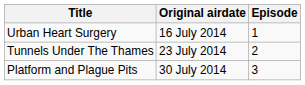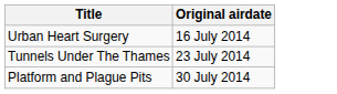 <table class="wikitable">
 <tr>
 <th>Title</th>
 <th>Original airdate</th>
-<th>Episode</th>
 </tr>
 <tr>
 <td>Urban Heart Surgery</td>
 <td>16 July 2014</td>
-<td>1</td>
 </tr>
 <tr>
 <td>Tunnels Under The Thames</td>
 <td>23 July 2014</td>
-<td>2</td>
 </tr>
 <tr>
 <td>Platform and Plague Pits</td>
 <td>30 July 2014</td>
-<td>3</td>
 </tr>
 </table>
